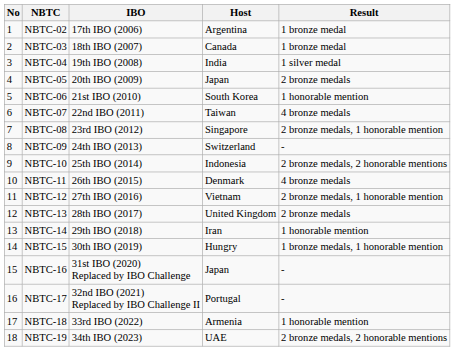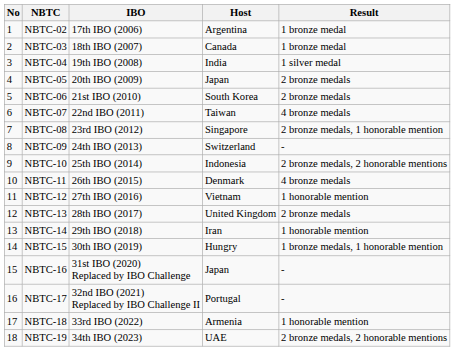 <table class="wikitable">
 <tr>
 <th>No</th>
 <th>NBTC</th>
 <th>IBO</th>
 <th>Host</th>
 <th>Result</th>
 </tr>
 <tr>
 <td>1</td>
 <td>NBTC-02</td>
 <td>17th IBO (2006)</td>
 <td>Argentina</td>
 <td>1 bronze medal</td>
 </tr>
 <tr>
 <td>2</td>
 <td>NBTC-03</td>
 <td>18th IBO (2007)</td>
 <td>Canada</td>
 <td>1 bronze medal</td>
 </tr>
 <tr>
 <td>3</td>
 <td>NBTC-04</td>
 <td>19th IBO (2008)</td>
 <td>India</td>
 <td>1 silver medal</td>
 </tr>
 <tr>
 <td>4</td>
 <td>NBTC-05</td>
 <td>20th IBO (2009)</td>
 <td>Japan</td>
 <td>2 bronze medals</td>
 </tr>
 <tr>
 <td>5</td>
 <td>NBTC-06</td>
 <td>21st IBO (2010)</td>
 <td>South Korea</td>
-<td>1 honorable mention</td>
+<td>2 bronze medals</td>
 </tr>
 <tr>
 <td>6</td>
 <td>NBTC-07</td>
 <td>22nd IBO (2011)</td>
 <td>Taiwan</td>
 <td>4 bronze medals</td>
 </tr>
 <tr>
 <td>7</td>
 <td>NBTC-08</td>
 <td>23rd IBO (2012)</td>
 <td>Singapore</td>
 <td>2 bronze medals, 1 honorable mention</td>
 </tr>
 <tr>
 <td>8</td>
 <td>NBTC-09</td>
 <td>24th IBO (2013)</td>
 <td>Switzerland</td>
 <td>-</td>
 </tr>
 <tr>
 <td>9</td>
 <td>NBTC-10</td>
 <td>25th IBO (2014)</td>
 <td>Indonesia</td>
 <td>2 bronze medals, 2 honorable mentions</td>
 </tr>
 <tr>
 <td>10</td>
 <td>NBTC-11</td>
 <td>26th IBO (2015)</td>
 <td>Denmark</td>
 <td>4 bronze medals</td>
 </tr>
 <tr>
 <td>11</td>
 <td>NBTC-12</td>
 <td>27th IBO (2016)</td>
 <td>Vietnam</td>
-<td>2 bronze medals, 1 honorable mention</td>
+<td>1 honorable mention</td>
 </tr>
 <tr>
 <td>12</td>
 <td>NBTC-13</td>
 <td>28th IBO (2017)</td>
 <td>United Kingdom</td>
 <td>2 bronze medals</td>
 </tr>
 <tr>
 <td>13</td>
 <td>NBTC-14</td>
 <td>29th IBO (2018)</td>
 <td>Iran</td>
 <td>1 honorable mention</td>
 </tr>
 <tr>
 <td>14</td>
 <td>NBTC-15</td>
 <td>30th IBO (2019)</td>
 <td>Hungry</td>
 <td>1 bronze medals, 1 honorable mention</td>
 </tr>
 <tr>
 <td>15</td>
 <td>NBTC-16</td>
 <td>31st IBO (2020)<br>Replaced by IBO Challenge</td>
 <td>Japan</td>
 <td>-</td>
 </tr>
 <tr>
 <td>16</td>
 <td>NBTC-17</td>
 <td>32nd IBO (2021)<br>Replaced by IBO Challenge II</td>
 <td>Portugal</td>
 <td>-</td>
 </tr>
 <tr>
 <td>17</td>
 <td>NBTC-18</td>
 <td>33rd IBO (2022)</td>
 <td>Armenia</td>
 <td>1 honorable mention</td>
 </tr>
 <tr>
 <td>18</td>
 <td>NBTC-19</td>
 <td>34th IBO (2023)</td>
 <td>UAE</td>
 <td>2 bronze medals, 2 honorable mentions</td>
 </tr>
 </table>
